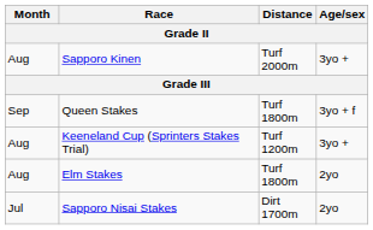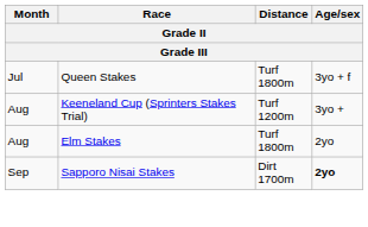 <table class=wikitable>
 <tr>
 <th style="width:65px"><strong>Month</strong></th>
 <th style="width:260px"><strong>Race</strong></th>
 <th style="width:70px"><strong>Distance</strong></th>
 <th><strong>Age/sex</strong></th>
 </tr>
 <tr>
 <th colspan="4">Grade II</th>
 </tr>
 <tr>
-<td>Aug</td>
-<td><a href='#'>Sapporo Kinen</a></td>
-<td>Turf 2000m</td>
-<td>3yo +</td>
-</tr>
-<tr>
 <th colspan="4">Grade III</th>
 </tr>
 <tr>
-<td>Sep</td>
+<td>Jul</td>
 <td>Queen Stakes</td>
 <td>Turf 1800m</td>
 <td>3yo + f</td>
 </tr>
 <tr>
 <td>Aug</td>
 <td><a href='#'>Keeneland Cup</a> (<a href='#'>Sprinters Stakes</a> Trial)</td>
 <td>Turf 1200m</td>
 <td>3yo +</td>
 </tr>
 <tr>
 <td>Aug</td>
 <td><a href='#'>Elm Stakes</a></td>
 <td>Turf 1800m</td>
 <td>2yo</td>
 </tr>
 <tr>
-<td>Jul</td>
+<td>Sep</td>
 <td><a href='#'>Sapporo Nisai Stakes</a></td>
 <td>Dirt 1700m</td>
-<td>2yo</td>
+<td><strong>2yo</strong></td>
 </tr>
 </table>
